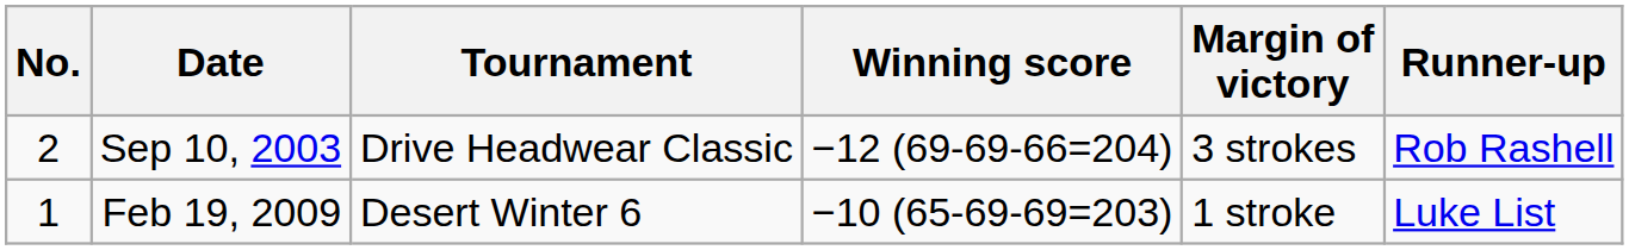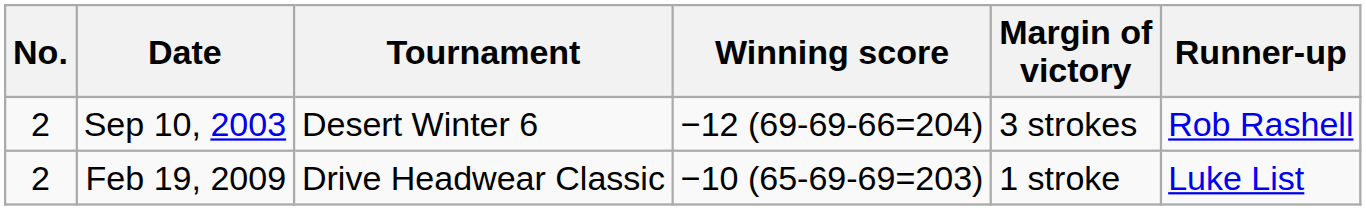 <table class="wikitable" style="font-size:95%;">
 <tr>
 <th>No.</th>
 <th>Date</th>
 <th>Tournament</th>
 <th>Winning score</th>
 <th>Margin of<br>victory</th>
 <th>Runner-up</th>
 </tr>
 <tr>
 <td align=center>2</td>
 <td align=right>Sep 10, <a href='#'>2003</a></td>
-<td>Drive Headwear Classic</td>
+<td>Desert Winter 6</td>
 <td>−12 (69-69-66=204)</td>
 <td>3 strokes</td>
 <td> <a href='#'>Rob Rashell</a></td>
 </tr>
 <tr>
-<td align=center>1</td>
+<td align=center>2</td>
 <td align=right>Feb 19, 2009</td>
-<td>Desert Winter 6</td>
+<td>Drive Headwear Classic</td>
 <td>−10 (65-69-69=203)</td>
 <td>1 stroke</td>
 <td> <a href='#'>Luke List</a></td>
 </tr>
 </table>
